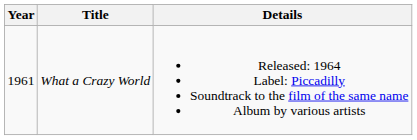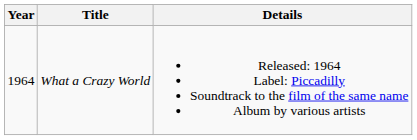 <table class="wikitable" style="text-align:center">
 <tr>
 <th>Year</th>
 <th>Title</th>
 <th>Details</th>
 </tr>
 <tr>
-<td>1961</td>
+<td>1964</td>
 <td align="left"><em>What a Crazy World</em></td>
 <td><br><ul><li>Released: 1964</li><li>Label: <a href='#'>Piccadilly</a></li><li>Soundtrack to the <a href='#'>film of the same name</a></li><li>Album by various artists</li></ul></td>
 </tr>
 </table>
